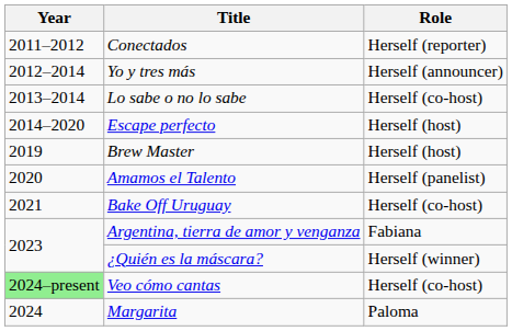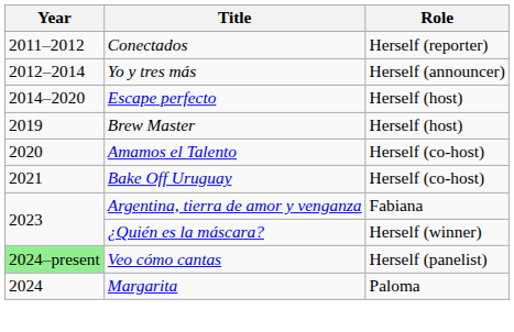 <table class="wikitable sortable">
 <tr>
 <th scope="col">Year</th>
 <th scope="col">Title</th>
 <th scope="col">Role</th>
 </tr>
 <tr>
 <td>2011–2012</td>
 <td><em>Conectados</em></td>
 <td>Herself (reporter)</td>
 </tr>
 <tr>
 <td>2012–2014</td>
 <td><em>Yo y tres más</em></td>
 <td>Herself (announcer)</td>
 </tr>
 <tr>
-<td>2013–2014</td>
-<td><em>Lo sabe o no lo sabe</em></td>
-<td>Herself (co-host)</td>
-</tr>
-<tr>
 <td>2014–2020</td>
 <td><em><a href='#'>Escape perfecto</a></em></td>
 <td>Herself (host)</td>
 </tr>
 <tr>
 <td>2019</td>
 <td><em>Brew Master</em></td>
 <td>Herself (host)</td>
 </tr>
 <tr>
 <td>2020</td>
 <td><em><a href='#'>Amamos el Talento</a></em></td>
-<td>Herself (panelist)</td>
+<td>Herself (co-host)</td>
 </tr>
 <tr>
 <td>2021</td>
 <td><em><a href='#'>Bake Off Uruguay</a></em></td>
 <td>Herself (co-host)</td>
 </tr>
 <tr>
 <td rowspan="2">2023</td>
 <td><em><a href='#'>Argentina, tierra de amor y venganza</a></em></td>
 <td>Fabiana</td>
 </tr>
 <tr>
 <td><em><a href='#'>¿Quién es la máscara?</a></em></td>
 <td>Herself (winner)</td>
 </tr>
 <tr>
 <td style="background: lightgreen;">2024–present</td>
 <td><em><a href='#'>Veo cómo cantas</a></em></td>
-<td>Herself (co-host)</td>
+<td>Herself (panelist)</td>
 </tr>
 <tr>
 <td>2024</td>
 <td><em><a href='#'>Margarita</a></em></td>
 <td>Paloma</td>
 </tr>
 </table>
